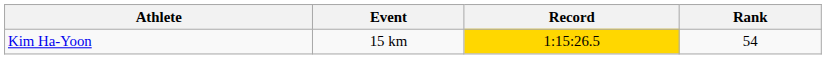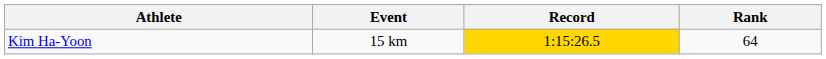 <table class=wikitable style="font-size:90%; text-align:center; width:40%">
 <tr>
 <th>Athlete</th>
 <th>Event</th>
 <th>Record</th>
 <th>Rank</th>
 </tr>
 <tr>
 <td rowspan=1 align=left><a href='#'>Kim Ha-Yoon</a></td>
 <td>15 km</td>
 <td style="background: gold;">1:15:26.5</td>
-<td>54</td>
+<td>64</td>
 </tr>
 </table>
